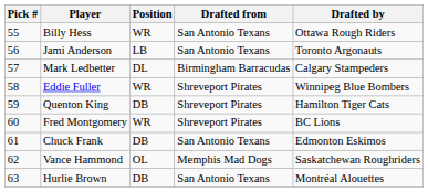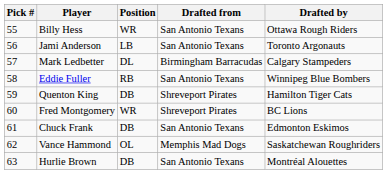 <table class="wikitable">
 <tr>
 <th>Pick #</th>
 <th>Player</th>
 <th>Position</th>
 <th>Drafted from</th>
 <th>Drafted by</th>
 </tr>
 <tr>
 <td>55</td>
 <td>Billy Hess</td>
 <td>WR</td>
 <td>San Antonio Texans</td>
 <td>Ottawa Rough Riders</td>
 </tr>
 <tr>
 <td>56</td>
 <td>Jami Anderson</td>
 <td>LB</td>
 <td>San Antonio Texans</td>
 <td>Toronto Argonauts</td>
 </tr>
 <tr>
 <td>57</td>
 <td>Mark Ledbetter</td>
 <td>DL</td>
 <td>Birmingham Barracudas</td>
 <td>Calgary Stampeders</td>
 </tr>
 <tr>
 <td>58</td>
 <td><a href='#'>Eddie Fuller</a></td>
-<td>WR</td>
-<td>Shreveport Pirates</td>
+<td>RB</td>
+<td>San Antonio Texans</td>
 <td>Winnipeg Blue Bombers</td>
 </tr>
 <tr>
 <td>59</td>
 <td>Quenton King</td>
 <td>DB</td>
 <td>Shreveport Pirates</td>
 <td>Hamilton Tiger Cats</td>
 </tr>
 <tr>
 <td>60</td>
 <td>Fred Montgomery</td>
 <td>WR</td>
 <td>Shreveport Pirates</td>
 <td>BC Lions</td>
 </tr>
 <tr>
 <td>61</td>
 <td>Chuck Frank</td>
 <td>DB</td>
 <td>San Antonio Texans</td>
 <td>Edmonton Eskimos</td>
 </tr>
 <tr>
 <td>62</td>
 <td>Vance Hammond</td>
 <td>OL</td>
 <td>Memphis Mad Dogs</td>
 <td>Saskatchewan Roughriders</td>
 </tr>
 <tr>
 <td>63</td>
 <td>Hurlie Brown</td>
 <td>DB</td>
 <td>San Antonio Texans</td>
 <td>Montréal Alouettes</td>
 </tr>
 </table>
